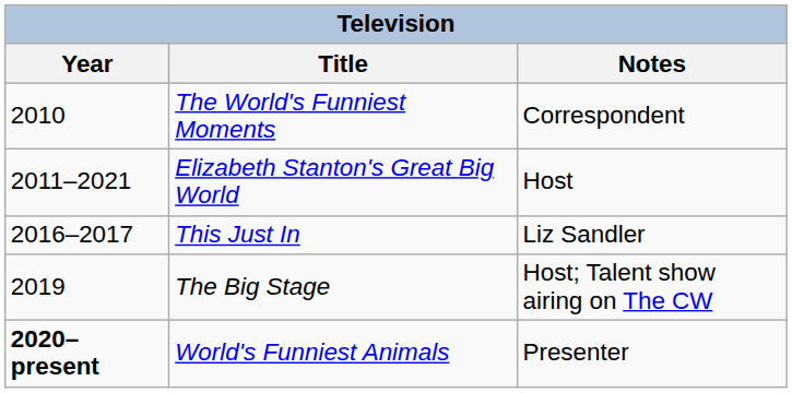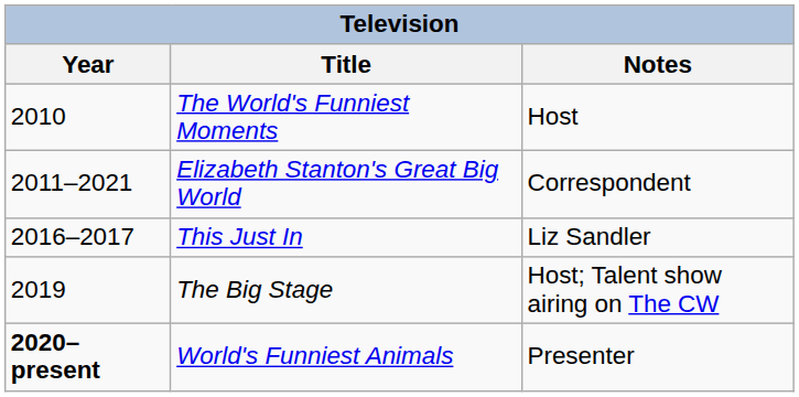 <table class="wikitable">
 <tr style="background:#ccc; text-align:center;">
 <th colspan="4" style="background: #B0C4DE;">Television</th>
 </tr>
 <tr style="background:#ccc; text-align:center;">
 <th style="width:100px;">Year</th>
 <th style="width:220px;">Title</th>
 <th style="width:169px;">Notes</th>
 </tr>
 <tr>
 <td>2010</td>
 <td><em><a href='#'>The World's Funniest Moments</a></em></td>
-<td>Correspondent</td>
+<td>Host</td>
 </tr>
 <tr>
 <td>2011–2021</td>
 <td><em><a href='#'>Elizabeth Stanton's Great Big World</a></em></td>
-<td>Host</td>
+<td>Correspondent</td>
 </tr>
 <tr>
 <td>2016–2017</td>
 <td><em><a href='#'>This Just In</a></em></td>
 <td>Liz Sandler</td>
 </tr>
 <tr>
 <td>2019</td>
 <td><em>The Big Stage</em></td>
 <td>Host; Talent show airing on <a href='#'>The CW</a></td>
 </tr>
 <tr>
 <td><strong>2020–present</strong></td>
 <td><em><a href='#'>World's Funniest Animals</a></em></td>
 <td>Presenter</td>
 </tr>
 </table>
